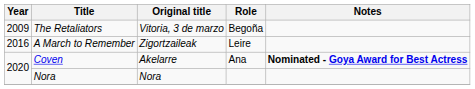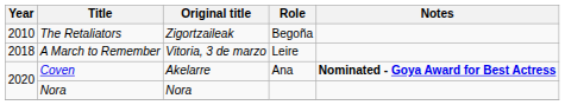 <table class="wikitable sortable">
 <tr>
 <th>Year</th>
 <th>Title</th>
 <th>Original title</th>
 <th>Role</th>
 <th class="unsortable">Notes</th>
 </tr>
 <tr>
-<td>2009</td>
+<td>2010</td>
 <td><em>The Retaliators</em></td>
-<td><em>Vitoria, 3 de marzo</em></td>
+<td><em>Zigortzaileak</em></td>
 <td>Begoña</td>
 <td></td>
 </tr>
 <tr>
-<td>2016</td>
+<td>2018</td>
 <td><em>A March to Remember</em></td>
-<td><em>Zigortzaileak</em></td>
+<td><em>Vitoria, 3 de marzo</em></td>
 <td>Leire</td>
 <td></td>
 </tr>
 <tr>
 <td rowspan=2>2020</td>
 <td><em><a href='#'>Coven</a></em></td>
 <td><em>Akelarre</em></td>
 <td>Ana</td>
 <td><strong>Nominated - <a href='#'>Goya Award for Best Actress</a></strong></td>
 </tr>
 <tr>
 <td><em>Nora</em></td>
 <td><em>Nora</em></td>
 <td></td>
 <td></td>
 </tr>
 <tr>
 </tr>
 </table>
